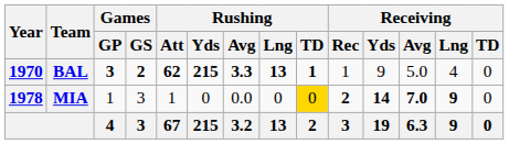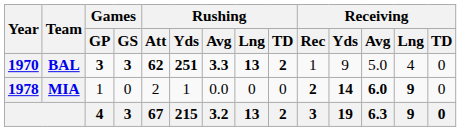 <table class="wikitable" style="text-align:center;">
 <tr>
 <th rowspan="2">Year</th>
 <th rowspan="2">Team</th>
 <th colspan="2">Games</th>
 <th colspan="5">Rushing</th>
 <th colspan="5">Receiving</th>
 </tr>
 <tr>
 <th>GP</th>
 <th>GS</th>
 <th>Att</th>
 <th>Yds</th>
 <th>Avg</th>
 <th>Lng</th>
 <th>TD</th>
 <th>Rec</th>
 <th>Yds</th>
 <th>Avg</th>
 <th>Lng</th>
 <th>TD</th>
 </tr>
 <tr>
 <th><a href='#'>1970</a></th>
 <th><a href='#'>BAL</a></th>
 <td><strong>3</strong></td>
-<td><strong>2</strong></td>
+<td><strong>3</strong></td>
 <td><strong>62</strong></td>
-<td><strong>215</strong></td>
+<td><strong>251</strong></td>
 <td><strong>3.3</strong></td>
 <td><strong>13</strong></td>
-<td><strong>1</strong></td>
+<td><strong>2</strong></td>
 <td>1</td>
 <td>9</td>
 <td>5.0</td>
 <td>4</td>
 <td>0</td>
 </tr>
 <tr>
 <th><a href='#'>1978</a></th>
 <th><a href='#'>MIA</a></th>
 <td>1</td>
-<td>3</td>
+<td>0</td>
+<td>2</td>
 <td>1</td>
-<td>0</td>
 <td>0.0</td>
 <td>0</td>
-<td style="background: gold;">0</td>
+<td>0</td>
 <td><strong>2</strong></td>
 <td><strong>14</strong></td>
-<td><strong>7.0</strong></td>
+<td><strong>6.0</strong></td>
 <td><strong>9</strong></td>
 <td>0</td>
 </tr>
 <tr>
 <th colspan="2"></th>
 <th>4</th>
 <th>3</th>
 <th>67</th>
 <th>215</th>
 <th>3.2</th>
 <th>13</th>
 <th>2</th>
 <th>3</th>
 <th>19</th>
 <th>6.3</th>
 <th>9</th>
 <th>0</th>
 </tr>
 </table>
